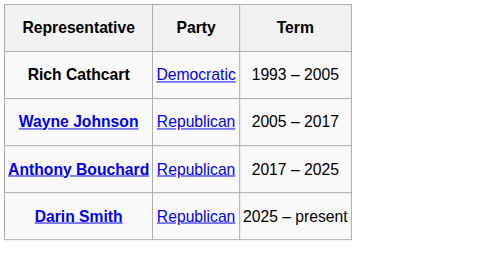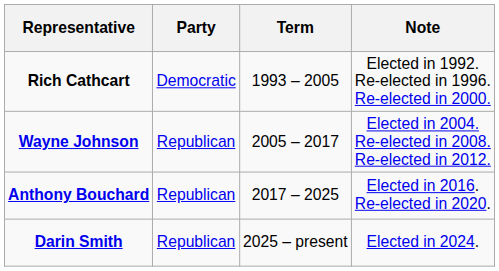 <table class=wikitable style="text-align:center">
 <tr style="height:3em">
 <th>Representative</th>
 <th>Party</th>
 <th>Term</th>
+<th>Note</th>
 </tr>
 <tr style="height:3em">
 <td><strong>Rich Cathcart</strong></td>
 <td><a href='#'>Democratic</a></td>
 <td>1993 – 2005</td>
+<td>Elected in 1992.<br>Re-elected in 1996.<br><a href='#'>Re-elected in 2000.</a></td>
 </tr>
 <tr style="height:3em">
 <td><strong><a href='#'>Wayne Johnson</a></strong></td>
 <td><a href='#'>Republican</a></td>
 <td>2005 – 2017</td>
+<td><a href='#'>Elected in 2004.</a><br><a href='#'>Re-elected in 2008.</a><br><a href='#'>Re-elected in 2012.</a></td>
 </tr>
 <tr style="height:3em">
 <td><strong><a href='#'>Anthony Bouchard</a></strong></td>
 <td><a href='#'>Republican</a></td>
 <td>2017 – 2025</td>
+<td><a href='#'>Elected in 2016</a>.<br><a href='#'>Re-elected in 2020</a>.</td>
 </tr>
 <tr style="height:3em">
 <td><strong><a href='#'>Darin Smith</a></strong></td>
 <td><a href='#'>Republican</a></td>
 <td>2025 – present</td>
+<td><a href='#'>Elected in 2024</a>.</td>
 </tr>
 </table>
